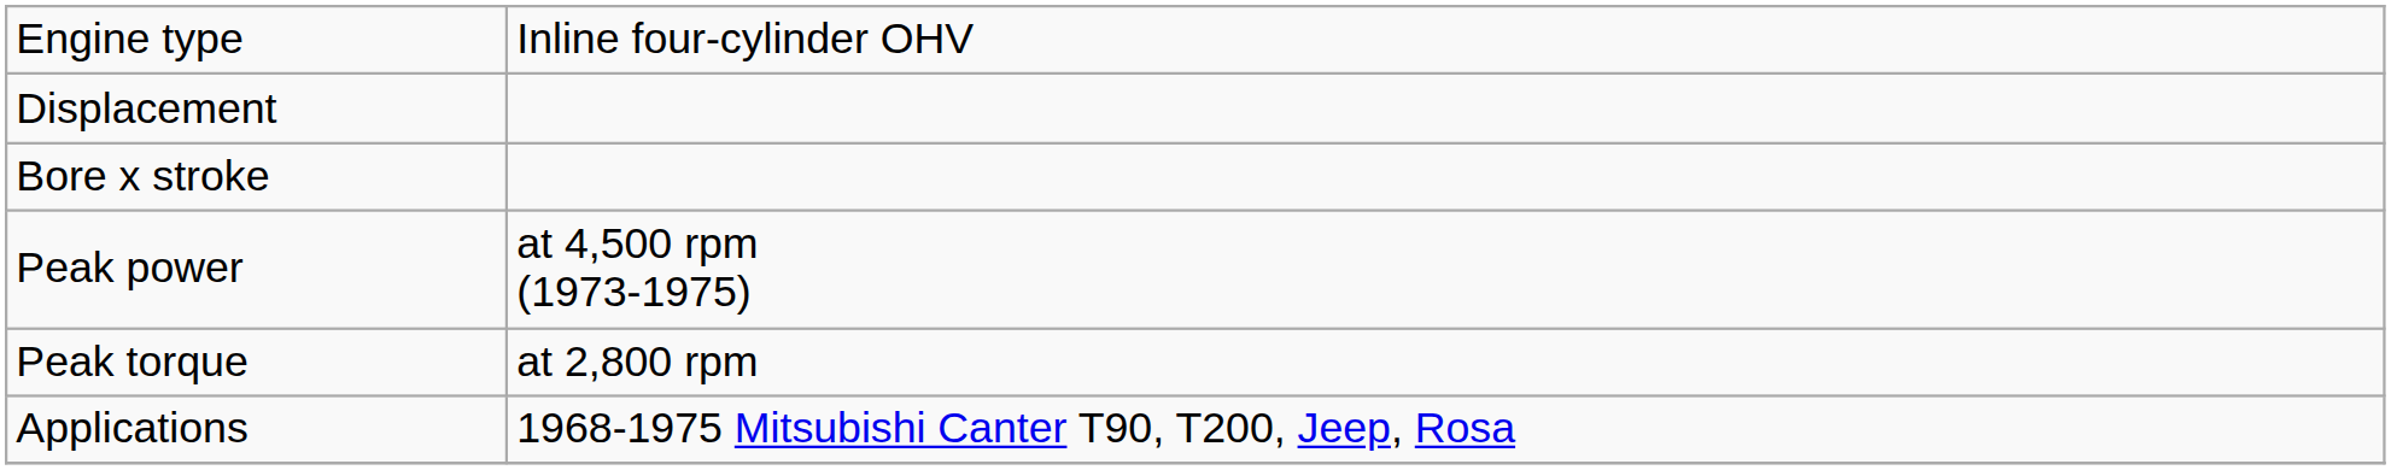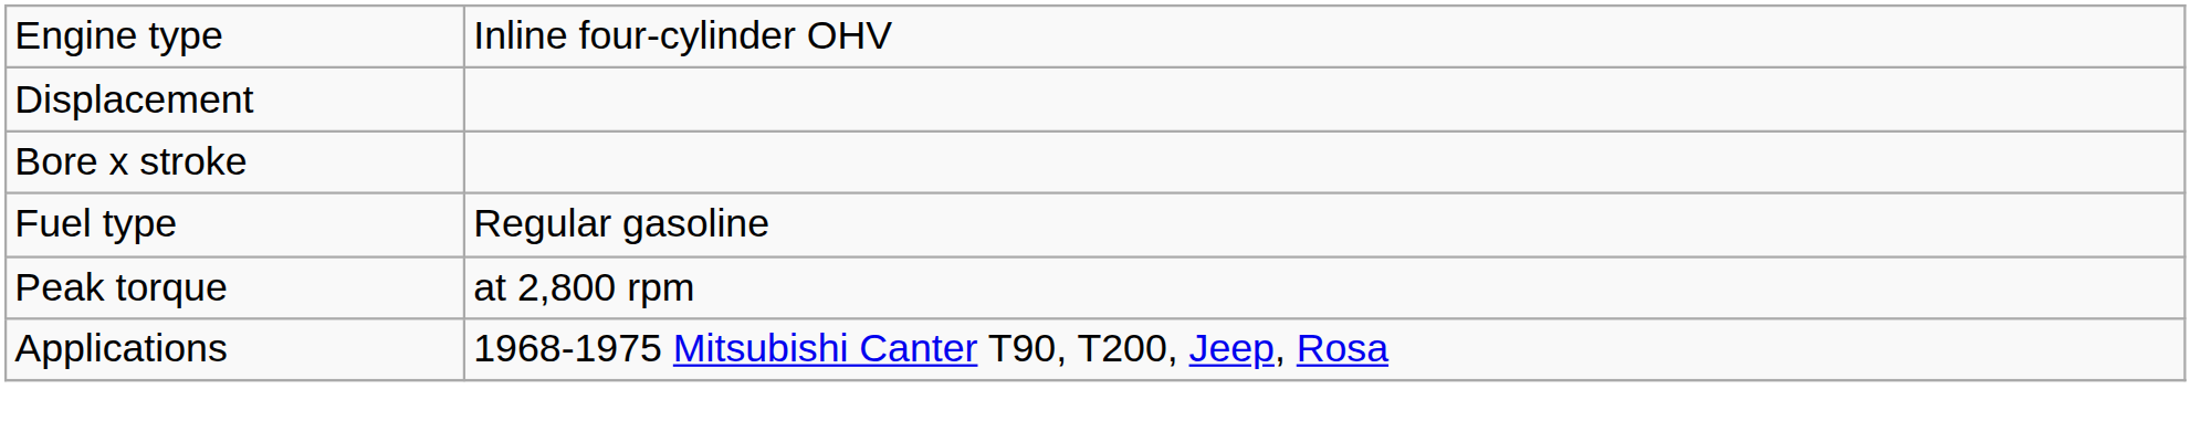 <table class="wikitable" style="width:70%;">
 <tr>
 <td style="width:16%;">Engine type</td>
 <td style="width:60%;">Inline four-cylinder OHV</td>
 </tr>
 <tr>
 <td>Displacement</td>
 <td></td>
 </tr>
 <tr>
 <td>Bore x stroke</td>
 <td></td>
 </tr>
 <tr>
-<td>Peak power</td>
-<td> at 4,500 rpm<br> (1973-1975)</td>
+<td>Fuel type</td>
+<td>Regular gasoline</td>
 </tr>
 <tr>
 <td>Peak torque</td>
 <td> at 2,800 rpm</td>
 </tr>
 <tr>
 <td>Applications</td>
 <td>1968-1975 <a href='#'>Mitsubishi Canter</a> T90, T200, <a href='#'>Jeep</a>, <a href='#'>Rosa</a></td>
 </tr>
 <tr>
 </tr>
 </table>
